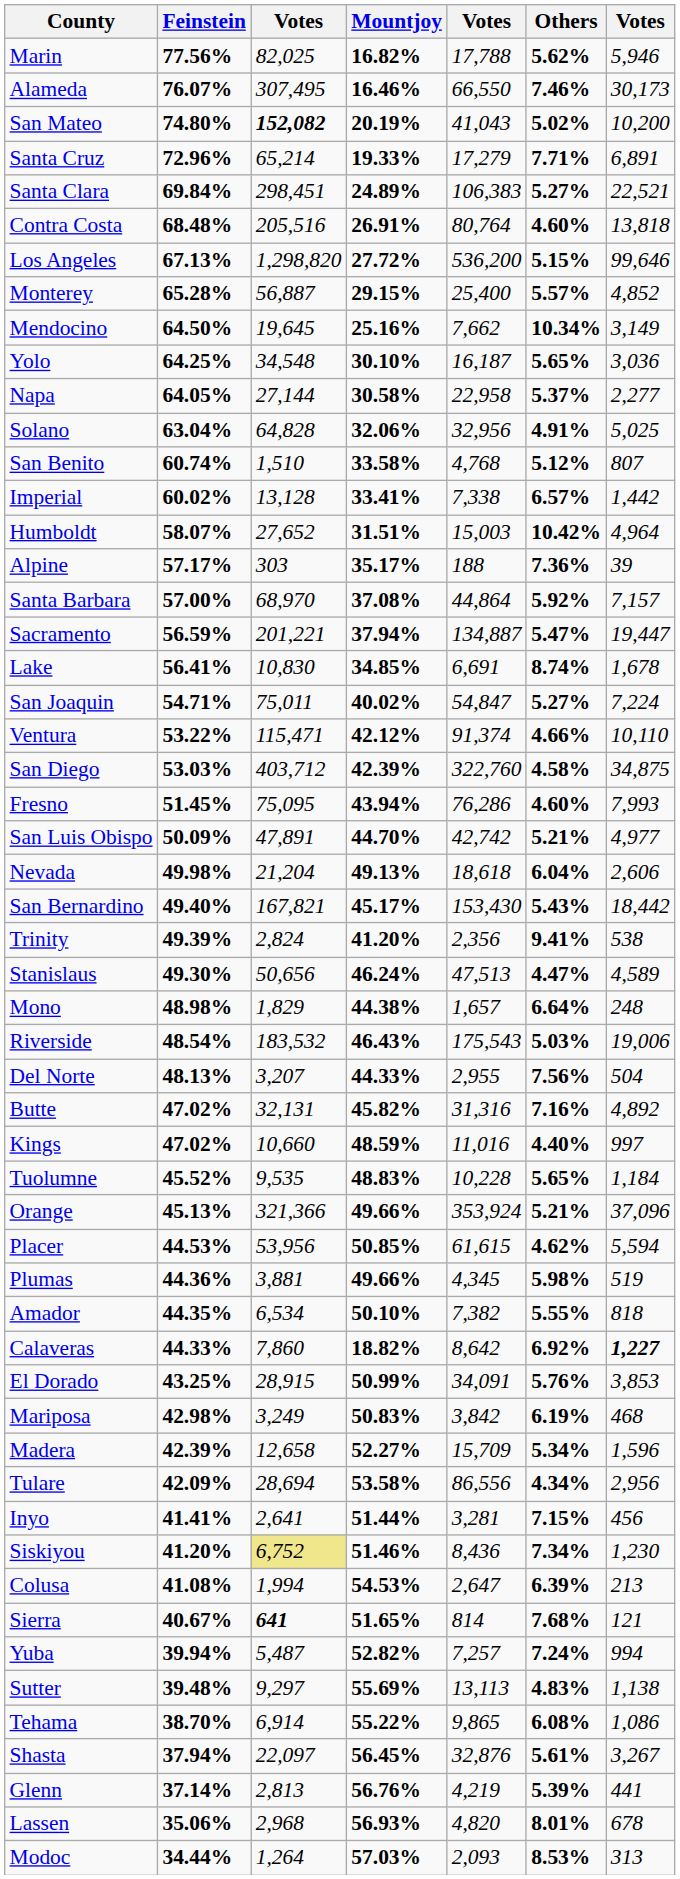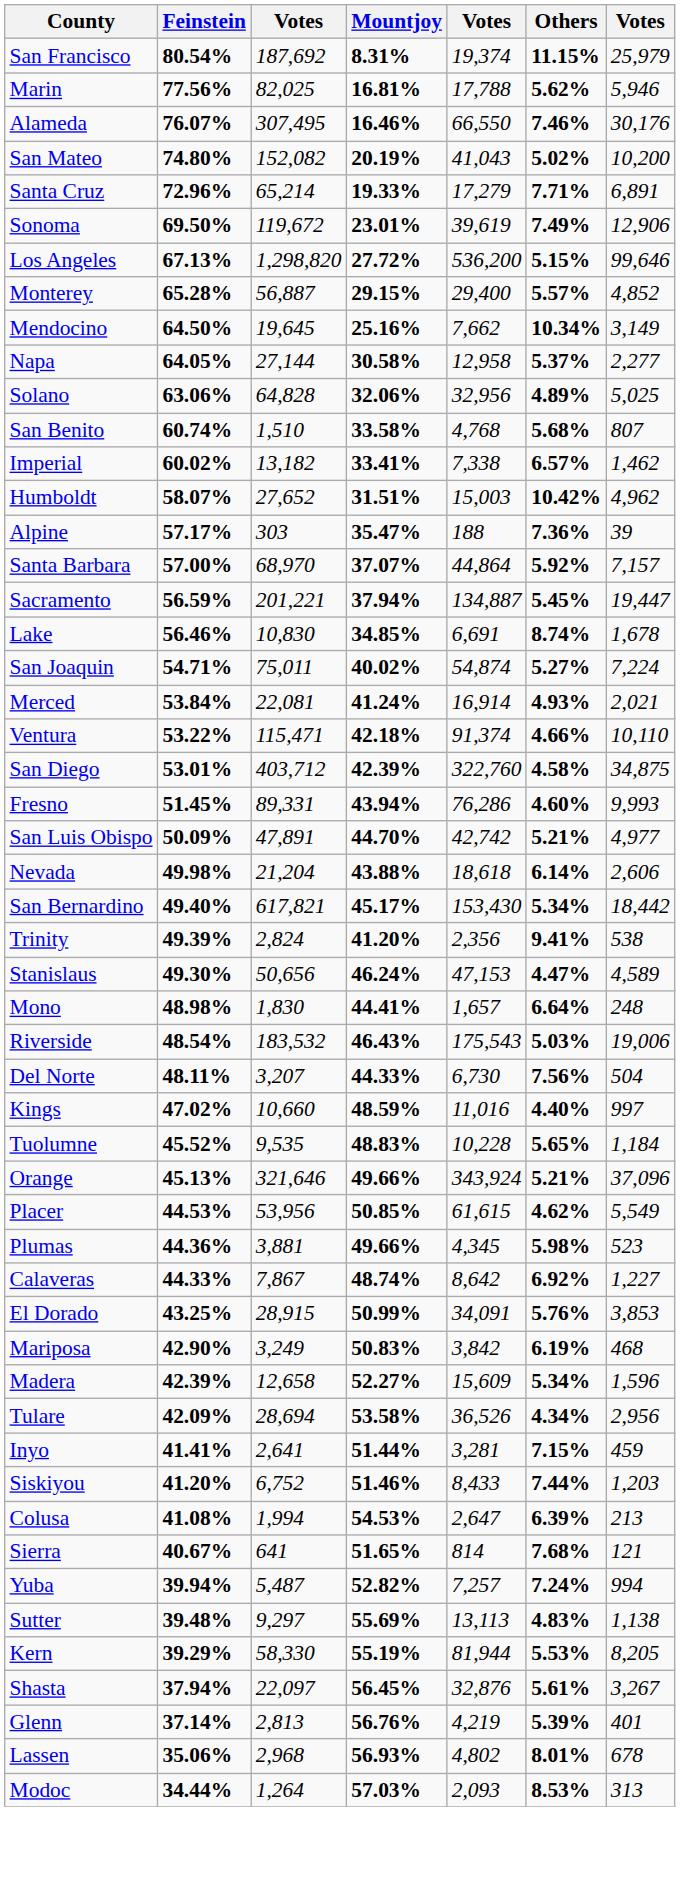 <table class="wikitable sortable">
 <tr>
 <th>County</th>
 <th><a href='#'>Feinstein</a></th>
 <th>Votes</th>
 <th><a href='#'>Mountjoy</a></th>
 <th>Votes</th>
 <th>Others</th>
 <th>Votes</th>
 </tr>
 <tr>
+<td><a href='#'>San Francisco</a></td>
+<td><strong>80.54%</strong></td>
+<td><em>187,692</em></td>
+<td><strong>8.31%</strong></td>
+<td><em>19,374</em></td>
+<td><strong>11.15%</strong></td>
+<td><em>25,979</em></td>
+</tr>
+<tr>
 <td><a href='#'>Marin</a></td>
 <td><strong>77.56%</strong></td>
 <td><em>82,025</em></td>
-<td><strong>16.82%</strong></td>
+<td><strong>16.81%</strong></td>
 <td><em>17,788</em></td>
 <td><strong>5.62%</strong></td>
 <td><em>5,946</em></td>
 </tr>
 <tr>
 <td><a href='#'>Alameda</a></td>
 <td><strong>76.07%</strong></td>
 <td><em>307,495</em></td>
 <td><strong>16.46%</strong></td>
 <td><em>66,550</em></td>
 <td><strong>7.46%</strong></td>
-<td><em>30,173</em></td>
+<td><em>30,176</em></td>
 </tr>
 <tr>
 <td><a href='#'>San Mateo</a></td>
 <td><strong>74.80%</strong></td>
-<td><strong><em>152,082</em></strong></td>
+<td><em>152,082</em></td>
 <td><strong>20.19%</strong></td>
 <td><em>41,043</em></td>
 <td><strong>5.02%</strong></td>
 <td><em>10,200</em></td>
 </tr>
 <tr>
 <td><a href='#'>Santa Cruz</a></td>
 <td><strong>72.96%</strong></td>
 <td><em>65,214</em></td>
 <td><strong>19.33%</strong></td>
 <td><em>17,279</em></td>
 <td><strong>7.71%</strong></td>
 <td><em>6,891</em></td>
 </tr>
 <tr>
-<td><a href='#'>Santa Clara</a></td>
-<td><strong>69.84%</strong></td>
-<td><em>298,451</em></td>
-<td><strong>24.89%</strong></td>
-<td><em>106,383</em></td>
-<td><strong>5.27%</strong></td>
-<td><em>22,521</em></td>
-</tr>
-<tr>
-<td><a href='#'>Contra Costa</a></td>
-<td><strong>68.48%</strong></td>
-<td><em>205,516</em></td>
-<td><strong>26.91%</strong></td>
-<td><em>80,764</em></td>
-<td><strong>4.60%</strong></td>
-<td><em>13,818</em></td>
+<td><a href='#'>Sonoma</a></td>
+<td><strong>69.50%</strong></td>
+<td><em>119,672</em></td>
+<td><strong>23.01%</strong></td>
+<td><em>39,619</em></td>
+<td><strong>7.49%</strong></td>
+<td><em>12,906</em></td>
 </tr>
 <tr>
 <td><a href='#'>Los Angeles</a></td>
 <td><strong>67.13%</strong></td>
 <td><em>1,298,820</em></td>
 <td><strong>27.72%</strong></td>
 <td><em>536,200</em></td>
 <td><strong>5.15%</strong></td>
 <td><em>99,646</em></td>
 </tr>
 <tr>
 <td><a href='#'>Monterey</a></td>
 <td><strong>65.28%</strong></td>
 <td><em>56,887</em></td>
 <td><strong>29.15%</strong></td>
-<td><em>25,400</em></td>
+<td><em>29,400</em></td>
 <td><strong>5.57%</strong></td>
 <td><em>4,852</em></td>
 </tr>
 <tr>
 <td><a href='#'>Mendocino</a></td>
 <td><strong>64.50%</strong></td>
 <td><em>19,645</em></td>
 <td><strong>25.16%</strong></td>
 <td><em>7,662</em></td>
 <td><strong>10.34%</strong></td>
 <td><em>3,149</em></td>
 </tr>
 <tr>
-<td><a href='#'>Yolo</a></td>
-<td><strong>64.25%</strong></td>
-<td><em>34,548</em></td>
-<td><strong>30.10%</strong></td>
-<td><em>16,187</em></td>
-<td><strong>5.65%</strong></td>
-<td><em>3,036</em></td>
-</tr>
-<tr>
 <td><a href='#'>Napa</a></td>
 <td><strong>64.05%</strong></td>
 <td><em>27,144</em></td>
 <td><strong>30.58%</strong></td>
-<td><em>22,958</em></td>
+<td><em>12,958</em></td>
 <td><strong>5.37%</strong></td>
 <td><em>2,277</em></td>
 </tr>
 <tr>
 <td><a href='#'>Solano</a></td>
-<td><strong>63.04%</strong></td>
+<td><strong>63.06%</strong></td>
 <td><em>64,828</em></td>
 <td><strong>32.06%</strong></td>
 <td><em>32,956</em></td>
-<td><strong>4.91%</strong></td>
+<td><strong>4.89%</strong></td>
 <td><em>5,025</em></td>
 </tr>
 <tr>
 <td><a href='#'>San Benito</a></td>
 <td><strong>60.74%</strong></td>
 <td><em>1,510</em></td>
 <td><strong>33.58%</strong></td>
 <td><em>4,768</em></td>
-<td><strong>5.12%</strong></td>
+<td><strong>5.68%</strong></td>
 <td><em>807</em></td>
 </tr>
 <tr>
 <td><a href='#'>Imperial</a></td>
 <td><strong>60.02%</strong></td>
-<td><em>13,128</em></td>
+<td><em>13,182</em></td>
 <td><strong>33.41%</strong></td>
 <td><em>7,338</em></td>
 <td><strong>6.57%</strong></td>
-<td><em>1,442</em></td>
+<td><em>1,462</em></td>
 </tr>
 <tr>
 <td><a href='#'>Humboldt</a></td>
 <td><strong>58.07%</strong></td>
 <td><em>27,652</em></td>
 <td><strong>31.51%</strong></td>
 <td><em>15,003</em></td>
 <td><strong>10.42%</strong></td>
-<td><em>4,964</em></td>
+<td><em>4,962</em></td>
 </tr>
 <tr>
 <td><a href='#'>Alpine</a></td>
 <td><strong>57.17%</strong></td>
 <td><em>303</em></td>
-<td><strong>35.17%</strong></td>
+<td><strong>35.47%</strong></td>
 <td><em>188</em></td>
 <td><strong>7.36%</strong></td>
 <td><em>39</em></td>
 </tr>
 <tr>
 <td><a href='#'>Santa Barbara</a></td>
 <td><strong>57.00%</strong></td>
 <td><em>68,970</em></td>
-<td><strong>37.08%</strong></td>
+<td><strong>37.07%</strong></td>
 <td><em>44,864</em></td>
 <td><strong>5.92%</strong></td>
 <td><em>7,157</em></td>
 </tr>
 <tr>
 <td><a href='#'>Sacramento</a></td>
 <td><strong>56.59%</strong></td>
 <td><em>201,221</em></td>
 <td><strong>37.94%</strong></td>
 <td><em>134,887</em></td>
-<td><strong>5.47%</strong></td>
+<td><strong>5.45%</strong></td>
 <td><em>19,447</em></td>
 </tr>
 <tr>
 <td><a href='#'>Lake</a></td>
-<td><strong>56.41%</strong></td>
+<td><strong>56.46%</strong></td>
 <td><em>10,830</em></td>
 <td><strong>34.85%</strong></td>
 <td><em>6,691</em></td>
 <td><strong>8.74%</strong></td>
 <td><em>1,678</em></td>
 </tr>
 <tr>
 <td><a href='#'>San Joaquin</a></td>
 <td><strong>54.71%</strong></td>
 <td><em>75,011</em></td>
 <td><strong>40.02%</strong></td>
-<td><em>54,847</em></td>
+<td><em>54,874</em></td>
 <td><strong>5.27%</strong></td>
 <td><em>7,224</em></td>
+</tr>
+<tr>
+<td><a href='#'>Merced</a></td>
+<td><strong>53.84%</strong></td>
+<td><em>22,081</em></td>
+<td><strong>41.24%</strong></td>
+<td><em>16,914</em></td>
+<td><strong>4.93%</strong></td>
+<td><em>2,021</em></td>
 </tr>
 <tr>
 <td><a href='#'>Ventura</a></td>
 <td><strong>53.22%</strong></td>
 <td><em>115,471</em></td>
-<td><strong>42.12%</strong></td>
+<td><strong>42.18%</strong></td>
 <td><em>91,374</em></td>
 <td><strong>4.66%</strong></td>
 <td><em>10,110</em></td>
 </tr>
 <tr>
 <td><a href='#'>San Diego</a></td>
-<td><strong>53.03%</strong></td>
+<td><strong>53.01%</strong></td>
 <td><em>403,712</em></td>
 <td><strong>42.39%</strong></td>
 <td><em>322,760</em></td>
 <td><strong>4.58%</strong></td>
 <td><em>34,875</em></td>
 </tr>
 <tr>
 <td><a href='#'>Fresno</a></td>
 <td><strong>51.45%</strong></td>
-<td><em>75,095</em></td>
+<td><em>89,331</em></td>
 <td><strong>43.94%</strong></td>
 <td><em>76,286</em></td>
 <td><strong>4.60%</strong></td>
-<td><em>7,993</em></td>
+<td><em>9,993</em></td>
 </tr>
 <tr>
 <td><a href='#'>San Luis Obispo</a></td>
 <td><strong>50.09%</strong></td>
 <td><em>47,891</em></td>
 <td><strong>44.70%</strong></td>
 <td><em>42,742</em></td>
 <td><strong>5.21%</strong></td>
 <td><em>4,977</em></td>
 </tr>
 <tr>
 <td><a href='#'>Nevada</a></td>
 <td><strong>49.98%</strong></td>
 <td><em>21,204</em></td>
-<td><strong>49.13%</strong></td>
+<td><strong>43.88%</strong></td>
 <td><em>18,618</em></td>
-<td><strong>6.04%</strong></td>
+<td><strong>6.14%</strong></td>
 <td><em>2,606</em></td>
 </tr>
 <tr>
 <td><a href='#'>San Bernardino</a></td>
 <td><strong>49.40%</strong></td>
-<td><em>167,821</em></td>
+<td><em>617,821</em></td>
 <td><strong>45.17%</strong></td>
 <td><em>153,430</em></td>
-<td><strong>5.43%</strong></td>
+<td><strong>5.34%</strong></td>
 <td><em>18,442</em></td>
 </tr>
 <tr>
 <td><a href='#'>Trinity</a></td>
 <td><strong>49.39%</strong></td>
 <td><em>2,824</em></td>
 <td><strong>41.20%</strong></td>
 <td><em>2,356</em></td>
 <td><strong>9.41%</strong></td>
 <td><em>538</em></td>
 </tr>
 <tr>
 <td><a href='#'>Stanislaus</a></td>
 <td><strong>49.30%</strong></td>
 <td><em>50,656</em></td>
 <td><strong>46.24%</strong></td>
-<td><em>47,513</em></td>
+<td><em>47,153</em></td>
 <td><strong>4.47%</strong></td>
 <td><em>4,589</em></td>
 </tr>
 <tr>
 <td><a href='#'>Mono</a></td>
 <td><strong>48.98%</strong></td>
-<td><em>1,829</em></td>
-<td><strong>44.38%</strong></td>
+<td><em>1,830</em></td>
+<td><strong>44.41%</strong></td>
 <td><em>1,657</em></td>
 <td><strong>6.64%</strong></td>
 <td><em>248</em></td>
 </tr>
 <tr>
 <td><a href='#'>Riverside</a></td>
 <td><strong>48.54%</strong></td>
 <td><em>183,532</em></td>
 <td><strong>46.43%</strong></td>
 <td><em>175,543</em></td>
 <td><strong>5.03%</strong></td>
 <td><em>19,006</em></td>
 </tr>
 <tr>
 <td><a href='#'>Del Norte</a></td>
-<td><strong>48.13%</strong></td>
+<td><strong>48.11%</strong></td>
 <td><em>3,207</em></td>
 <td><strong>44.33%</strong></td>
-<td><em>2,955</em></td>
+<td><em>6,730</em></td>
 <td><strong>7.56%</strong></td>
 <td><em>504</em></td>
-</tr>
-<tr>
-<td><a href='#'>Butte</a></td>
-<td><strong>47.02%</strong></td>
-<td><em>32,131</em></td>
-<td><strong>45.82%</strong></td>
-<td><em>31,316</em></td>
-<td><strong>7.16%</strong></td>
-<td><em>4,892</em></td>
 </tr>
 <tr>
 <td><a href='#'>Kings</a></td>
 <td><strong>47.02%</strong></td>
 <td><em>10,660</em></td>
 <td><strong>48.59%</strong></td>
 <td><em>11,016</em></td>
 <td><strong>4.40%</strong></td>
 <td><em>997</em></td>
 </tr>
 <tr>
 <td><a href='#'>Tuolumne</a></td>
 <td><strong>45.52%</strong></td>
 <td><em>9,535</em></td>
 <td><strong>48.83%</strong></td>
 <td><em>10,228</em></td>
 <td><strong>5.65%</strong></td>
 <td><em>1,184</em></td>
 </tr>
 <tr>
 <td><a href='#'>Orange</a></td>
 <td><strong>45.13%</strong></td>
-<td><em>321,366</em></td>
+<td><em>321,646</em></td>
 <td><strong>49.66%</strong></td>
-<td><em>353,924</em></td>
+<td><em>343,924</em></td>
 <td><strong>5.21%</strong></td>
 <td><em>37,096</em></td>
 </tr>
 <tr>
 <td><a href='#'>Placer</a></td>
 <td><strong>44.53%</strong></td>
 <td><em>53,956</em></td>
 <td><strong>50.85%</strong></td>
 <td><em>61,615</em></td>
 <td><strong>4.62%</strong></td>
-<td><em>5,594</em></td>
+<td><em>5,549</em></td>
 </tr>
 <tr>
 <td><a href='#'>Plumas</a></td>
 <td><strong>44.36%</strong></td>
 <td><em>3,881</em></td>
 <td><strong>49.66%</strong></td>
 <td><em>4,345</em></td>
 <td><strong>5.98%</strong></td>
-<td><em>519</em></td>
-</tr>
-<tr>
-<td><a href='#'>Amador</a></td>
-<td><strong>44.35%</strong></td>
-<td><em>6,534</em></td>
-<td><strong>50.10%</strong></td>
-<td><em>7,382</em></td>
-<td><strong>5.55%</strong></td>
-<td><em>818</em></td>
+<td><em>523</em></td>
 </tr>
 <tr>
 <td><a href='#'>Calaveras</a></td>
 <td><strong>44.33%</strong></td>
-<td><em>7,860</em></td>
-<td><strong>18.82%</strong></td>
+<td><em>7,867</em></td>
+<td><strong>48.74%</strong></td>
 <td><em>8,642</em></td>
 <td><strong>6.92%</strong></td>
-<td><strong><em>1,227</em></strong></td>
+<td><em>1,227</em></td>
 </tr>
 <tr>
 <td><a href='#'>El Dorado</a></td>
 <td><strong>43.25%</strong></td>
 <td><em>28,915</em></td>
 <td><strong>50.99%</strong></td>
 <td><em>34,091</em></td>
 <td><strong>5.76%</strong></td>
 <td><em>3,853</em></td>
 </tr>
 <tr>
 <td><a href='#'>Mariposa</a></td>
-<td><strong>42.98%</strong></td>
+<td><strong>42.90%</strong></td>
 <td><em>3,249</em></td>
 <td><strong>50.83%</strong></td>
 <td><em>3,842</em></td>
 <td><strong>6.19%</strong></td>
 <td><em>468</em></td>
 </tr>
 <tr>
 <td><a href='#'>Madera</a></td>
 <td><strong>42.39%</strong></td>
 <td><em>12,658</em></td>
 <td><strong>52.27%</strong></td>
-<td><em>15,709</em></td>
+<td><em>15,609</em></td>
 <td><strong>5.34%</strong></td>
 <td><em>1,596</em></td>
 </tr>
 <tr>
 <td><a href='#'>Tulare</a></td>
 <td><strong>42.09%</strong></td>
 <td><em>28,694</em></td>
 <td><strong>53.58%</strong></td>
-<td><em>86,556</em></td>
+<td><em>36,526</em></td>
 <td><strong>4.34%</strong></td>
 <td><em>2,956</em></td>
 </tr>
 <tr>
 <td><a href='#'>Inyo</a></td>
 <td><strong>41.41%</strong></td>
 <td><em>2,641</em></td>
 <td><strong>51.44%</strong></td>
 <td><em>3,281</em></td>
 <td><strong>7.15%</strong></td>
-<td><em>456</em></td>
+<td><em>459</em></td>
 </tr>
 <tr>
 <td><a href='#'>Siskiyou</a></td>
 <td><strong>41.20%</strong></td>
-<td style="background: khaki;"><em>6,752</em></td>
+<td><em>6,752</em></td>
 <td><strong>51.46%</strong></td>
-<td><em>8,436</em></td>
-<td><strong>7.34%</strong></td>
-<td><em>1,230</em></td>
+<td><em>8,433</em></td>
+<td><strong>7.44%</strong></td>
+<td><em>1,203</em></td>
 </tr>
 <tr>
 <td><a href='#'>Colusa</a></td>
 <td><strong>41.08%</strong></td>
 <td><em>1,994</em></td>
 <td><strong>54.53%</strong></td>
 <td><em>2,647</em></td>
 <td><strong>6.39%</strong></td>
 <td><em>213</em></td>
 </tr>
 <tr>
 <td><a href='#'>Sierra</a></td>
 <td><strong>40.67%</strong></td>
-<td><strong><em>641</em></strong></td>
+<td><em>641</em></td>
 <td><strong>51.65%</strong></td>
 <td><em>814</em></td>
 <td><strong>7.68%</strong></td>
 <td><em>121</em></td>
 </tr>
 <tr>
 <td><a href='#'>Yuba</a></td>
 <td><strong>39.94%</strong></td>
 <td><em>5,487</em></td>
 <td><strong>52.82%</strong></td>
 <td><em>7,257</em></td>
 <td><strong>7.24%</strong></td>
 <td><em>994</em></td>
 </tr>
 <tr>
 <td><a href='#'>Sutter</a></td>
 <td><strong>39.48%</strong></td>
 <td><em>9,297</em></td>
 <td><strong>55.69%</strong></td>
 <td><em>13,113</em></td>
 <td><strong>4.83%</strong></td>
 <td><em>1,138</em></td>
 </tr>
 <tr>
-<td><a href='#'>Tehama</a></td>
-<td><strong>38.70%</strong></td>
-<td><em>6,914</em></td>
-<td><strong>55.22%</strong></td>
-<td><em>9,865</em></td>
-<td><strong>6.08%</strong></td>
-<td><em>1,086</em></td>
+<td><a href='#'>Kern</a></td>
+<td><strong>39.29%</strong></td>
+<td><em>58,330</em></td>
+<td><strong>55.19%</strong></td>
+<td><em>81,944</em></td>
+<td><strong>5.53%</strong></td>
+<td><em>8,205</em></td>
 </tr>
 <tr>
 <td><a href='#'>Shasta</a></td>
 <td><strong>37.94%</strong></td>
 <td><em>22,097</em></td>
 <td><strong>56.45%</strong></td>
 <td><em>32,876</em></td>
 <td><strong>5.61%</strong></td>
 <td><em>3,267</em></td>
 </tr>
 <tr>
 <td><a href='#'>Glenn</a></td>
 <td><strong>37.14%</strong></td>
 <td><em>2,813</em></td>
 <td><strong>56.76%</strong></td>
 <td><em>4,219</em></td>
 <td><strong>5.39%</strong></td>
-<td><em>441</em></td>
+<td><em>401</em></td>
 </tr>
 <tr>
 <td><a href='#'>Lassen</a></td>
 <td><strong>35.06%</strong></td>
 <td><em>2,968</em></td>
 <td><strong>56.93%</strong></td>
-<td><em>4,820</em></td>
+<td><em>4,802</em></td>
 <td><strong>8.01%</strong></td>
 <td><em>678</em></td>
 </tr>
 <tr>
 <td><a href='#'>Modoc</a></td>
 <td><strong>34.44%</strong></td>
 <td><em>1,264</em></td>
 <td><strong>57.03%</strong></td>
 <td><em>2,093</em></td>
 <td><strong>8.53%</strong></td>
 <td><em>313</em></td>
 </tr>
 </table>
